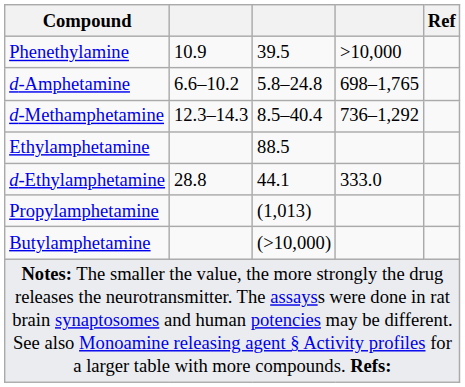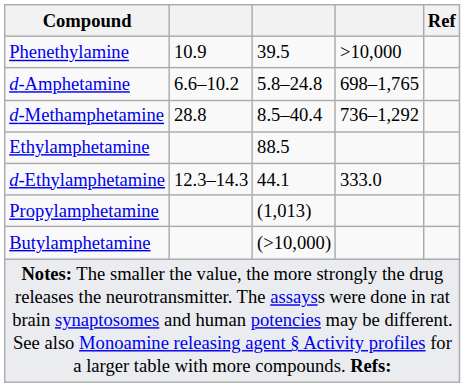 <table class="wikitable" style="font-size:small;">
 <tr>
 <th>Compound</th>
 <th data-sort-type="number"></th>
 <th data-sort-type="number"></th>
 <th data-sort-type="number"></th>
 <th>Ref</th>
 </tr>
 <tr>
 <td><a href='#'>Phenethylamine</a></td>
 <td>10.9</td>
 <td>39.5</td>
 <td>>10,000</td>
 <td></td>
 </tr>
 <tr>
 <td><a href='#'><em>d</em>-Amphetamine</a></td>
 <td>6.6–10.2</td>
 <td>5.8–24.8</td>
 <td>698–1,765</td>
 <td></td>
 </tr>
 <tr>
 <td><a href='#'><em>d</em>-Methamphetamine</a></td>
-<td>12.3–14.3</td>
+<td>28.8</td>
 <td>8.5–40.4</td>
 <td>736–1,292</td>
 <td></td>
 </tr>
 <tr>
 <td><a href='#'>Ethylamphetamine</a></td>
 <td></td>
 <td>88.5</td>
 <td></td>
 <td></td>
 </tr>
 <tr>
 <td><a href='#'><em>d</em>-Ethylamphetamine</a></td>
-<td>28.8</td>
+<td>12.3–14.3</td>
 <td>44.1</td>
 <td>333.0</td>
 <td></td>
 </tr>
 <tr>
 <td><a href='#'>Propylamphetamine</a></td>
 <td></td>
 <td> (1,013)</td>
 <td></td>
 <td></td>
 </tr>
 <tr>
 <td><a href='#'>Butylamphetamine</a></td>
 <td></td>
 <td> (>10,000)</td>
 <td></td>
 <td></td>
 </tr>
 <tr>
 <td colspan="7" style="width: 1px; background-color:#eaecf0; text-align: center;"><strong>Notes:</strong> The smaller the value, the more strongly the drug releases the neurotransmitter. The <a href='#'>assays</a>s were done in rat brain <a href='#'>synaptosomes</a> and human <a href='#'>potencies</a> may be different. See also <a href='#'>Monoamine releasing agent § Activity profiles</a> for a larger table with more compounds. <strong>Refs:</strong> </td>
 </tr>
 </table>
